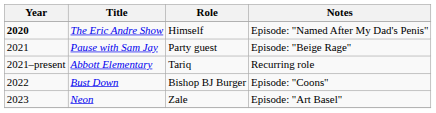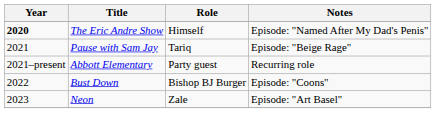 <table class="wikitable">
 <tr>
 <th>Year</th>
 <th>Title</th>
 <th>Role</th>
 <th>Notes</th>
 </tr>
 <tr>
 </tr>
 <tr>
 <td><strong>2020</strong></td>
 <td><em><a href='#'>The Eric Andre Show</a></em></td>
 <td>Himself</td>
 <td>Episode: "Named After My Dad's Penis"</td>
 </tr>
 <tr>
 <td>2021</td>
 <td><em><a href='#'>Pause with Sam Jay</a></em></td>
-<td>Party guest</td>
+<td>Tariq</td>
 <td>Episode: "Beige Rage"</td>
 </tr>
 <tr>
 <td>2021–present</td>
 <td><em><a href='#'>Abbott Elementary</a></em></td>
-<td>Tariq</td>
+<td>Party guest</td>
 <td>Recurring role</td>
 </tr>
 <tr>
 <td>2022</td>
 <td><em><a href='#'>Bust Down</a></em></td>
 <td>Bishop BJ Burger</td>
 <td>Episode: "Coons"</td>
 </tr>
 <tr>
 <td>2023</td>
 <td><em><a href='#'>Neon</a></em></td>
 <td>Zale</td>
 <td>Episode: "Art Basel"</td>
 </tr>
 <tr>
 </tr>
 </table>
